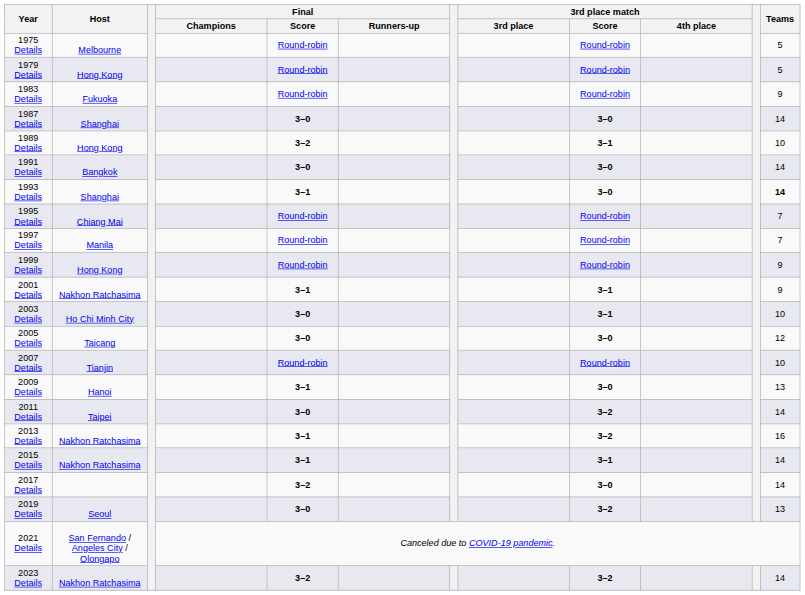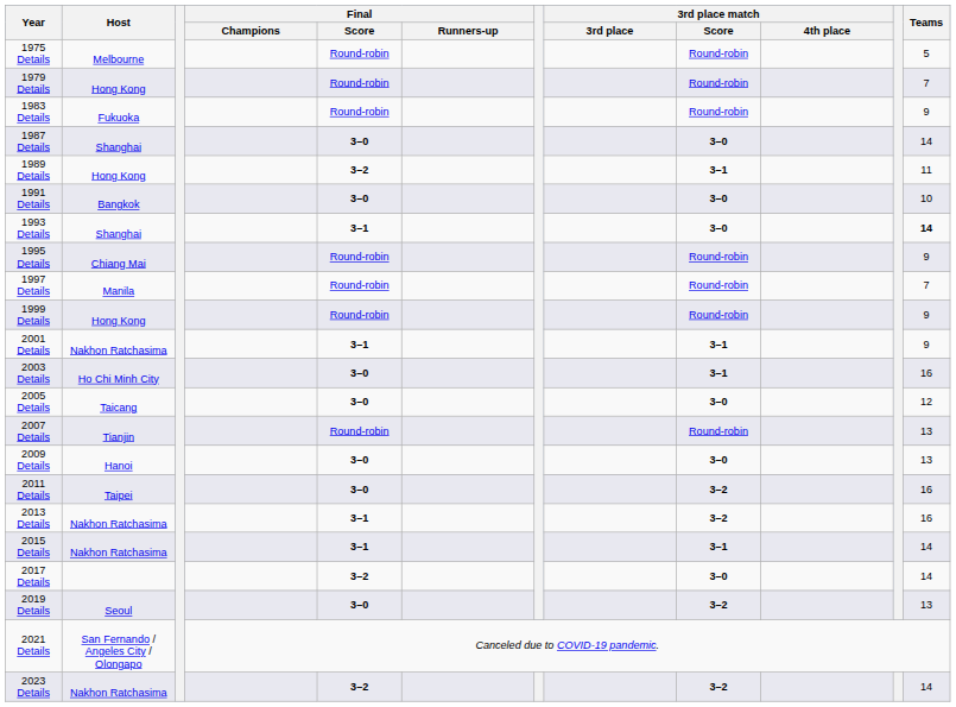 <table class="wikitable" style="font-size:90%; width: 100%; text-align: center;">
 <tr bgcolor=#c1d8ff>
 <th rowspan=2 width=6%>Year</th>
 <th rowspan=2 width=12%>Host</th>
 <th width=1% rowspan=24 bgcolor=ffffff></th>
 <th colspan=3>Final</th>
 <th width=1% rowspan=22 bgcolor=ffffff></th>
 <th colspan=3>3rd place match</th>
 <th width=1% rowspan=22 bgcolor=#ffffff></th>
 <th rowspan=2 width=5%>Teams</th>
 </tr>
 <tr bgcolor=#efefef>
 <th width=14%>Champions</th>
 <th width=9%>Score</th>
 <th width=14%>Runners-up</th>
 <th width=14%>3rd place</th>
 <th width=9%>Score</th>
 <th width=14%>4th place</th>
 </tr>
 <tr>
 <td>1975<br><a href='#'>Details</a></td>
 <td><br><a href='#'>Melbourne</a></td>
 <td><strong></strong></td>
 <td><a href='#'>Round-robin</a></td>
 <td></td>
 <td></td>
 <td><a href='#'>Round-robin</a></td>
 <td></td>
 <td>5</td>
 </tr>
 <tr bgcolor=#E8E8F0>
 <td>1979<br><a href='#'>Details</a></td>
 <td><br><a href='#'>Hong Kong</a></td>
 <td><strong></strong></td>
 <td><a href='#'>Round-robin</a></td>
 <td></td>
 <td></td>
 <td><a href='#'>Round-robin</a></td>
 <td></td>
-<td>5</td>
+<td>7</td>
 </tr>
 <tr>
 <td>1983<br><a href='#'>Details</a></td>
 <td><br><a href='#'>Fukuoka</a></td>
 <td><strong></strong></td>
 <td><a href='#'>Round-robin</a></td>
 <td></td>
 <td></td>
 <td><a href='#'>Round-robin</a></td>
 <td></td>
 <td>9</td>
 </tr>
 <tr bgcolor=#E8E8F0>
 <td>1987<br><a href='#'>Details</a></td>
 <td><br><a href='#'>Shanghai</a></td>
 <td><strong></strong></td>
 <td><strong>3–0</strong></td>
 <td></td>
 <td></td>
 <td><strong>3–0</strong></td>
 <td></td>
 <td>14</td>
 </tr>
 <tr>
 <td>1989<br><a href='#'>Details</a></td>
 <td><br><a href='#'>Hong Kong</a></td>
 <td><strong></strong></td>
 <td><strong>3–2</strong></td>
 <td></td>
 <td></td>
 <td><strong>3–1</strong></td>
 <td></td>
-<td>10</td>
+<td>11</td>
 </tr>
 <tr bgcolor=#E8E8F0>
 <td>1991<br><a href='#'>Details</a></td>
 <td><br><a href='#'>Bangkok</a></td>
 <td><strong></strong></td>
 <td><strong>3–0</strong></td>
 <td></td>
 <td></td>
 <td><strong>3–0</strong></td>
 <td></td>
-<td>14</td>
+<td>10</td>
 </tr>
 <tr>
 <td>1993<br><a href='#'>Details</a></td>
 <td><br><a href='#'>Shanghai</a></td>
 <td><strong></strong></td>
 <td><strong>3–1</strong></td>
 <td></td>
 <td></td>
 <td><strong>3–0</strong></td>
 <td></td>
 <td><strong>14</strong></td>
 </tr>
 <tr bgcolor=#E8E8F0>
 <td>1995<br><a href='#'>Details</a></td>
 <td><br><a href='#'>Chiang Mai</a></td>
 <td><strong></strong></td>
 <td><a href='#'>Round-robin</a></td>
 <td></td>
 <td></td>
 <td><a href='#'>Round-robin</a></td>
 <td></td>
-<td>7</td>
+<td>9</td>
 </tr>
 <tr>
 <td>1997<br><a href='#'>Details</a></td>
 <td><br><a href='#'>Manila</a></td>
 <td><strong></strong></td>
 <td><a href='#'>Round-robin</a></td>
 <td></td>
 <td></td>
 <td><a href='#'>Round-robin</a></td>
 <td></td>
 <td>7</td>
 </tr>
 <tr bgcolor=#E8E8F0>
 <td>1999<br><a href='#'>Details</a></td>
 <td><br><a href='#'>Hong Kong</a></td>
 <td><strong></strong></td>
 <td><a href='#'>Round-robin</a></td>
 <td></td>
 <td></td>
 <td><a href='#'>Round-robin</a></td>
 <td></td>
 <td>9</td>
 </tr>
 <tr>
 <td>2001<br><a href='#'>Details</a></td>
 <td><br><a href='#'>Nakhon Ratchasima</a></td>
 <td><strong></strong></td>
 <td><strong>3–1</strong></td>
 <td></td>
 <td></td>
 <td><strong>3–1</strong></td>
 <td></td>
 <td>9</td>
 </tr>
 <tr bgcolor=#E8E8F0>
 <td>2003<br><a href='#'>Details</a></td>
 <td><br><a href='#'>Ho Chi Minh City</a></td>
 <td><strong></strong></td>
 <td><strong>3–0</strong></td>
 <td></td>
 <td></td>
 <td><strong>3–1</strong></td>
 <td></td>
-<td>10</td>
+<td>16</td>
 </tr>
 <tr>
 <td>2005<br><a href='#'>Details</a></td>
 <td><br><a href='#'>Taicang</a></td>
 <td><strong></strong></td>
 <td><strong>3–0</strong></td>
 <td></td>
 <td></td>
 <td><strong>3–0</strong></td>
 <td></td>
 <td>12</td>
 </tr>
 <tr bgcolor=#E8E8F0>
 <td>2007<br><a href='#'>Details</a></td>
 <td><br><a href='#'>Tianjin</a></td>
 <td><strong></strong></td>
 <td><a href='#'>Round-robin</a></td>
 <td></td>
 <td></td>
 <td><a href='#'>Round-robin</a></td>
 <td></td>
-<td>10</td>
+<td>13</td>
 </tr>
 <tr>
 <td>2009<br><a href='#'>Details</a></td>
 <td><br><a href='#'>Hanoi</a></td>
 <td><strong></strong></td>
-<td><strong>3–1</strong></td>
+<td><strong>3–0</strong></td>
 <td></td>
 <td></td>
 <td><strong>3–0</strong></td>
 <td></td>
 <td>13</td>
 </tr>
 <tr bgcolor=#E8E8F0>
 <td>2011<br><a href='#'>Details</a></td>
 <td><br><a href='#'>Taipei</a></td>
 <td><strong></strong></td>
 <td><strong>3–0</strong></td>
 <td></td>
 <td></td>
 <td><strong>3–2</strong></td>
 <td></td>
-<td>14</td>
+<td>16</td>
 </tr>
 <tr>
 <td>2013<br><a href='#'>Details</a></td>
 <td><br><a href='#'>Nakhon Ratchasima</a></td>
 <td><strong></strong></td>
 <td><strong>3–1</strong></td>
 <td></td>
 <td></td>
 <td><strong>3–2</strong></td>
 <td></td>
 <td>16</td>
 </tr>
 <tr bgcolor=#E8E8F0>
 <td>2015<br><a href='#'>Details</a></td>
 <td><br><a href='#'>Nakhon Ratchasima</a></td>
 <td><strong></strong></td>
 <td><strong>3–1</strong></td>
 <td></td>
 <td></td>
 <td><strong>3–1</strong></td>
 <td></td>
 <td>14</td>
 </tr>
 <tr>
 <td>2017<br><a href='#'>Details</a></td>
 <td><br></td>
 <td><strong></strong></td>
 <td><strong>3–2</strong></td>
 <td></td>
 <td></td>
 <td><strong>3–0</strong></td>
 <td></td>
 <td>14</td>
 </tr>
 <tr bgcolor=#E8E8F0>
 <td>2019<br><a href='#'>Details</a></td>
 <td><br><a href='#'>Seoul</a></td>
 <td><strong></strong></td>
 <td><strong>3–0</strong></td>
 <td></td>
 <td></td>
 <td><strong>3–2</strong></td>
 <td></td>
 <td>13</td>
 </tr>
 <tr>
 <td>2021<br><a href='#'>Details</a></td>
 <td><br><a href='#'>San Fernando</a> / <a href='#'>Angeles City</a> / <a href='#'>Olongapo</a></td>
 <td colspan=9><em>Canceled due to <a href='#'>COVID-19 pandemic</a>.</em></td>
 </tr>
 <tr bgcolor=#E8E8F0>
 <td>2023<br><a href='#'>Details</a></td>
 <td><br><a href='#'>Nakhon Ratchasima</a></td>
 <td><strong></strong></td>
 <td><strong>3–2</strong></td>
 <td></td>
 <th width=1% bg=ffffff></th>
 <td></td>
 <td><strong>3–2</strong></td>
 <td></td>
 <th width=1% bg=ffffff></th>
 <td>14</td>
 </tr>
 </table>
